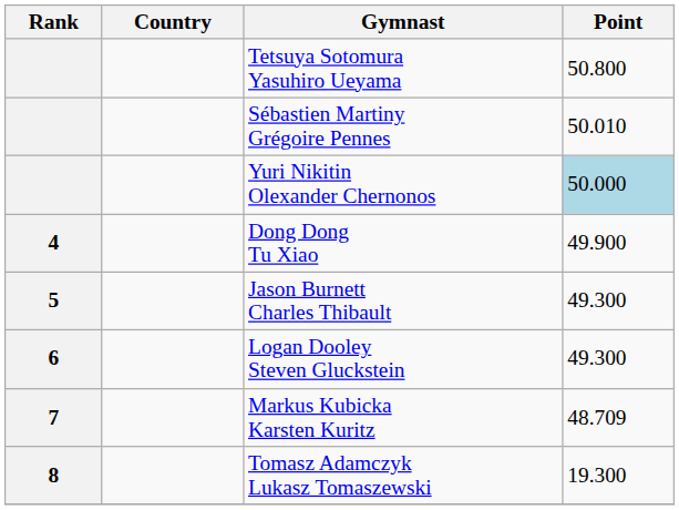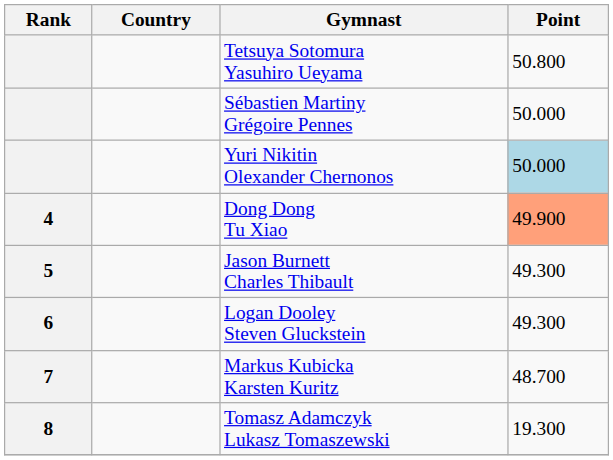 <table class="wikitable" width=500>
 <tr bgcolor="#efefef">
 <th>Rank</th>
 <th>Country</th>
 <th>Gymnast</th>
 <th>Point</th>
 </tr>
 <tr>
 <th></th>
 <td></td>
 <td><a href='#'>Tetsuya Sotomura</a> <br> <a href='#'>Yasuhiro Ueyama</a></td>
 <td>50.800</td>
 </tr>
 <tr>
 <th></th>
 <td></td>
 <td><a href='#'>Sébastien Martiny</a> <br> <a href='#'>Grégoire Pennes</a></td>
-<td>50.010</td>
+<td>50.000</td>
 </tr>
 <tr>
 <th></th>
 <td></td>
 <td><a href='#'>Yuri Nikitin</a> <br> <a href='#'>Olexander Chernonos</a></td>
 <td style="background: lightblue;">50.000</td>
 </tr>
 <tr>
 <th>4</th>
 <td></td>
 <td><a href='#'>Dong Dong</a><br> <a href='#'>Tu Xiao</a></td>
-<td>49.900</td>
+<td style="background: lightsalmon;">49.900</td>
 </tr>
 <tr>
 <th>5</th>
 <td></td>
 <td><a href='#'>Jason Burnett</a> <br> <a href='#'>Charles Thibault</a></td>
 <td>49.300</td>
 </tr>
 <tr>
 <th>6</th>
 <td></td>
 <td><a href='#'>Logan Dooley</a> <br> <a href='#'>Steven Gluckstein</a></td>
 <td>49.300</td>
 </tr>
 <tr>
 <th>7</th>
 <td></td>
 <td><a href='#'>Markus Kubicka</a> <br> <a href='#'>Karsten Kuritz</a></td>
-<td>48.709</td>
+<td>48.700</td>
 </tr>
 <tr>
 <th>8</th>
 <td></td>
 <td><a href='#'>Tomasz Adamczyk</a> <br> <a href='#'>Lukasz Tomaszewski</a></td>
 <td>19.300</td>
 </tr>
 <tr>
 </tr>
 </table>
